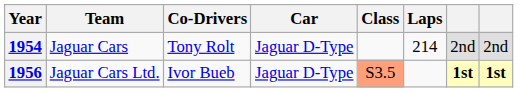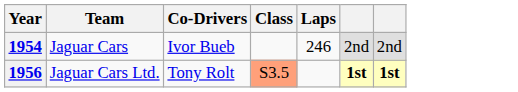 <table class="wikitable" style="text-align:center; font-size:90%">
 <tr>
 <th>Year</th>
 <th>Team</th>
 <th>Co-Drivers</th>
-<th>Car</th>
 <th>Class</th>
 <th>Laps</th>
 <th></th>
 <th></th>
 </tr>
 <tr>
 <th><a href='#'>1954</a></th>
 <td align="left"> <a href='#'>Jaguar Cars</a></td>
-<td align="left"> <a href='#'>Tony Rolt</a></td>
-<td align="left"><a href='#'>Jaguar D-Type</a></td>
+<td align="left"> <a href='#'>Ivor Bueb</a></td>
 <td></td>
-<td>214</td>
+<td>246</td>
 <td style="background:#dfdfdf;">2nd</td>
 <td style="background:#dfdfdf;">2nd</td>
 </tr>
 <tr>
 <th><a href='#'>1956</a></th>
 <td align="left"> <a href='#'>Jaguar Cars Ltd.</a></td>
-<td align="left"> <a href='#'>Ivor Bueb</a></td>
-<td align="left"><a href='#'>Jaguar D-Type</a></td>
+<td align="left"> <a href='#'>Tony Rolt</a></td>
 <td style="background: lightsalmon;">S3.5</td>
 <td></td>
 <td style="background:#ffffbf;"><strong>1st</strong></td>
 <td style="background:#ffffbf;"><strong>1st</strong></td>
 </tr>
 </table>
